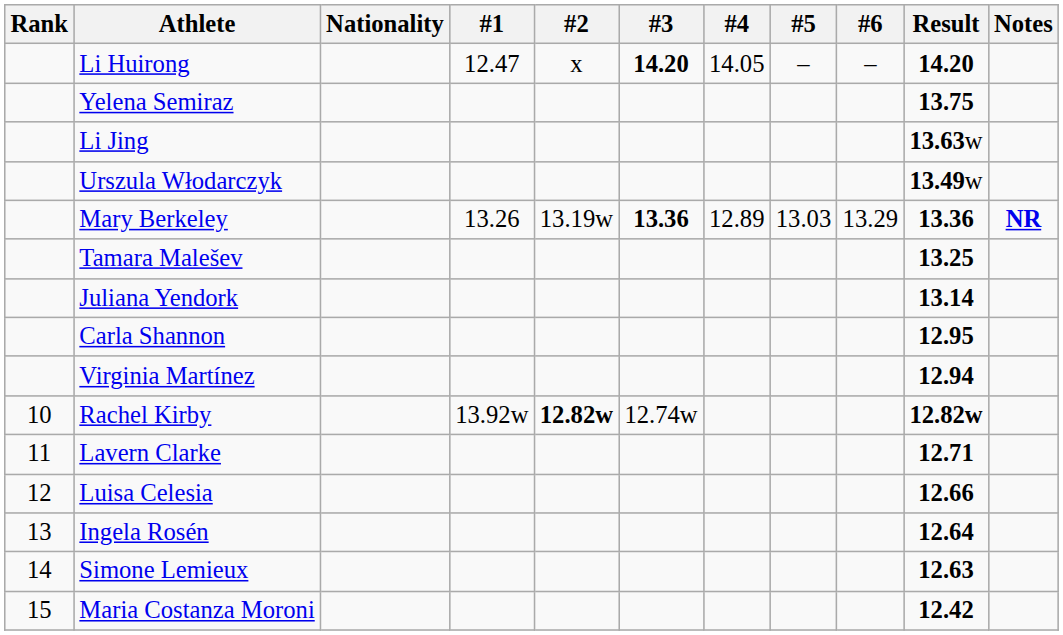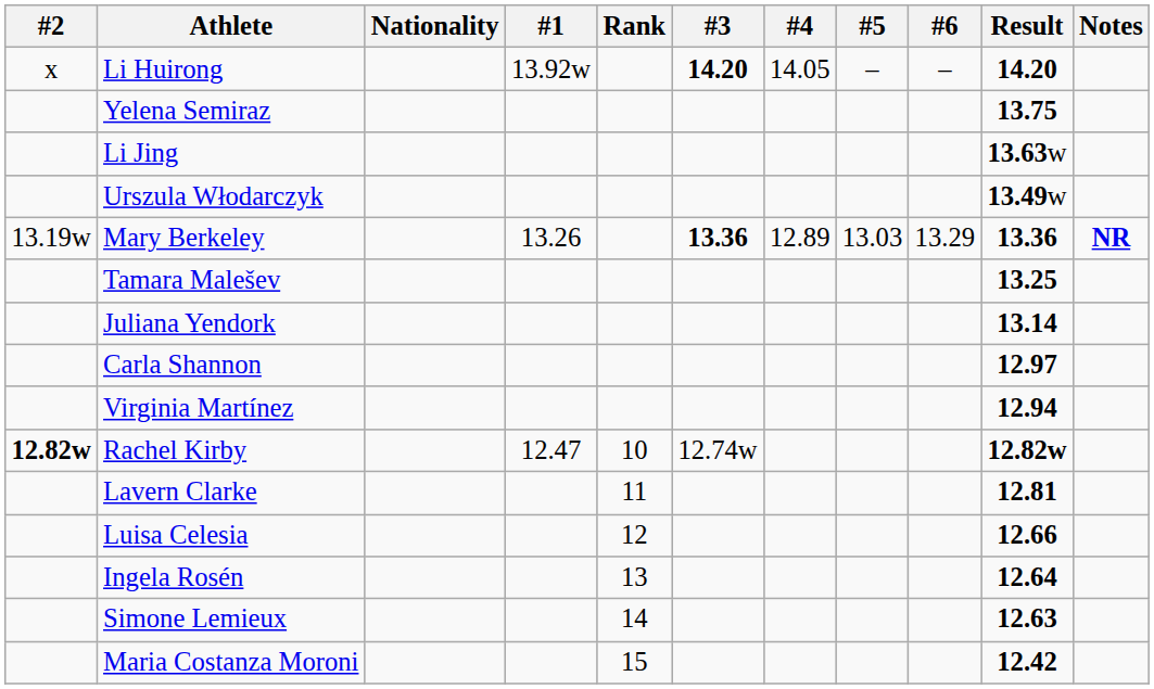 <table class="wikitable sortable" style="text-align:center">
 <tr>
-<th>Rank</th>
+<th>#2</th>
 <th>Athlete</th>
 <th>Nationality</th>
 <th>#1</th>
-<th>#2</th>
+<th>Rank</th>
 <th>#3</th>
 <th>#4</th>
 <th>#5</th>
 <th>#6</th>
 <th>Result</th>
 <th>Notes</th>
 </tr>
 <tr>
-<td></td>
+<td>x</td>
 <td align=left><a href='#'>Li Huirong</a></td>
 <td align=left></td>
-<td>12.47</td>
-<td>x</td>
+<td>13.92w</td>
+<td></td>
 <td><strong>14.20</strong></td>
 <td>14.05</td>
 <td>–</td>
 <td>–</td>
 <td><strong>14.20</strong></td>
 <td></td>
 </tr>
 <tr>
 <td></td>
 <td align=left><a href='#'>Yelena Semiraz</a></td>
 <td align=left></td>
 <td></td>
 <td></td>
 <td></td>
 <td></td>
 <td></td>
 <td></td>
 <td><strong>13.75</strong></td>
 <td></td>
 </tr>
 <tr>
 <td></td>
 <td align=left><a href='#'>Li Jing</a></td>
 <td align=left></td>
 <td></td>
 <td></td>
 <td></td>
 <td></td>
 <td></td>
 <td></td>
 <td><strong>13.63</strong>w</td>
 <td></td>
 </tr>
 <tr>
 <td></td>
 <td align=left><a href='#'>Urszula Włodarczyk</a></td>
 <td align=left></td>
 <td></td>
 <td></td>
 <td></td>
 <td></td>
 <td></td>
 <td></td>
 <td><strong>13.49</strong>w</td>
 <td></td>
 </tr>
 <tr>
-<td></td>
+<td>13.19w</td>
 <td align=left><a href='#'>Mary Berkeley</a></td>
 <td align=left></td>
 <td>13.26</td>
-<td>13.19w</td>
+<td></td>
 <td><strong>13.36</strong></td>
 <td>12.89</td>
 <td>13.03</td>
 <td>13.29</td>
 <td><strong>13.36</strong></td>
 <td><strong><a href='#'>NR</a></strong></td>
 </tr>
 <tr>
 <td></td>
 <td align=left><a href='#'>Tamara Malešev</a></td>
 <td align=left></td>
 <td></td>
 <td></td>
 <td></td>
 <td></td>
 <td></td>
 <td></td>
 <td><strong>13.25</strong></td>
 <td></td>
 </tr>
 <tr>
 <td></td>
 <td align=left><a href='#'>Juliana Yendork</a></td>
 <td align=left></td>
 <td></td>
 <td></td>
 <td></td>
 <td></td>
 <td></td>
 <td></td>
 <td><strong>13.14</strong></td>
 <td></td>
 </tr>
 <tr>
 <td></td>
 <td align=left><a href='#'>Carla Shannon</a></td>
 <td align=left></td>
 <td></td>
 <td></td>
 <td></td>
 <td></td>
 <td></td>
 <td></td>
-<td><strong>12.95</strong></td>
+<td><strong>12.97</strong></td>
 <td></td>
 </tr>
 <tr>
 <td></td>
 <td align=left><a href='#'>Virginia Martínez</a></td>
 <td align=left></td>
 <td></td>
 <td></td>
 <td></td>
 <td></td>
 <td></td>
 <td></td>
 <td><strong>12.94</strong></td>
 <td></td>
 </tr>
 <tr>
-<td>10</td>
+<td><strong>12.82w</strong></td>
 <td align=left><a href='#'>Rachel Kirby</a></td>
 <td align=left></td>
-<td>13.92w</td>
-<td><strong>12.82w</strong></td>
+<td>12.47</td>
+<td>10</td>
 <td>12.74w</td>
 <td></td>
 <td></td>
 <td></td>
 <td><strong>12.82w</strong></td>
 <td></td>
 </tr>
 <tr>
-<td>11</td>
+<td></td>
 <td align=left><a href='#'>Lavern Clarke</a></td>
 <td align=left></td>
+<td></td>
+<td>11</td>
 <td></td>
 <td></td>
 <td></td>
 <td></td>
-<td></td>
-<td></td>
-<td><strong>12.71</strong></td>
+<td><strong>12.81</strong></td>
 <td></td>
 </tr>
 <tr>
-<td>12</td>
+<td></td>
 <td align=left><a href='#'>Luisa Celesia</a></td>
 <td align=left></td>
 <td></td>
-<td></td>
+<td>12</td>
 <td></td>
 <td></td>
 <td></td>
 <td></td>
 <td><strong>12.66</strong></td>
 <td></td>
 </tr>
 <tr>
-<td>13</td>
+<td></td>
 <td align=left><a href='#'>Ingela Rosén</a></td>
 <td align=left></td>
 <td></td>
-<td></td>
+<td>13</td>
 <td></td>
 <td></td>
 <td></td>
 <td></td>
 <td><strong>12.64</strong></td>
 <td></td>
 </tr>
 <tr>
-<td>14</td>
+<td></td>
 <td align=left><a href='#'>Simone Lemieux</a></td>
 <td align=left></td>
 <td></td>
-<td></td>
+<td>14</td>
 <td></td>
 <td></td>
 <td></td>
 <td></td>
 <td><strong>12.63</strong></td>
 <td></td>
 </tr>
 <tr>
-<td>15</td>
+<td></td>
 <td align=left><a href='#'>Maria Costanza Moroni</a></td>
 <td align=left></td>
 <td></td>
-<td></td>
+<td>15</td>
 <td></td>
 <td></td>
 <td></td>
 <td></td>
 <td><strong>12.42</strong></td>
 <td></td>
 </tr>
 </table>
